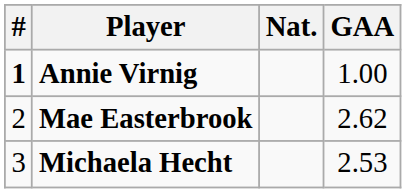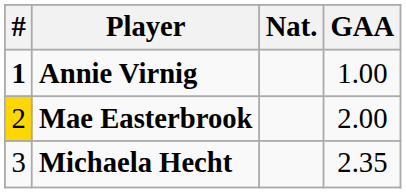 <table class="wikitable sortable" style="text-align: center;">
 <tr>
 <th>#</th>
 <th>Player</th>
 <th class="unsortable">Nat.</th>
 <th>GAA</th>
 </tr>
 <tr>
 <td><strong>1</strong></td>
 <td align="left"><strong>Annie Virnig</strong></td>
 <td></td>
 <td>1.00</td>
 </tr>
 <tr>
-<td>2</td>
+<td style="background: gold;">2</td>
 <td align="left"><strong>Mae Easterbrook</strong></td>
 <td></td>
-<td>2.62</td>
+<td>2.00</td>
 </tr>
 <tr>
 <td>3</td>
 <td align="left"><strong>Michaela Hecht</strong></td>
 <td></td>
-<td>2.53</td>
+<td>2.35</td>
 </tr>
 </table>
